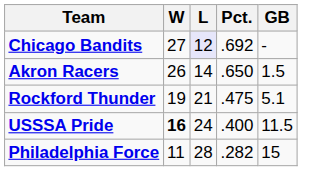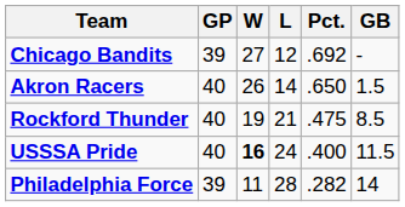 <table class="wikitable">
 <tr>
 <th>Team</th>
+<th>GP</th>
 <th>W</th>
 <th>L</th>
 <th>Pct.</th>
 <th>GB</th>
 </tr>
 <tr>
 <td><strong><a href='#'>Chicago Bandits</a></strong></td>
+<td>39</td>
 <td>27</td>
-<td style="background: lavender;">12</td>
+<td>12</td>
 <td>.692</td>
 <td>-</td>
 </tr>
 <tr>
 <td><strong><a href='#'>Akron Racers</a></strong></td>
+<td>40</td>
 <td>26</td>
 <td>14</td>
 <td>.650</td>
 <td>1.5</td>
 </tr>
 <tr>
 <td><strong><a href='#'>Rockford Thunder</a></strong></td>
+<td>40</td>
 <td>19</td>
 <td>21</td>
 <td>.475</td>
-<td>5.1</td>
+<td>8.5</td>
 </tr>
 <tr>
 <td><strong><a href='#'>USSSA Pride</a></strong></td>
+<td>40</td>
 <td><strong>16</strong></td>
 <td>24</td>
 <td>.400</td>
 <td>11.5</td>
 </tr>
 <tr>
 <td><strong><a href='#'>Philadelphia Force</a></strong></td>
+<td>39</td>
 <td>11</td>
 <td>28</td>
 <td>.282</td>
-<td>15</td>
+<td>14</td>
 </tr>
 </table>
